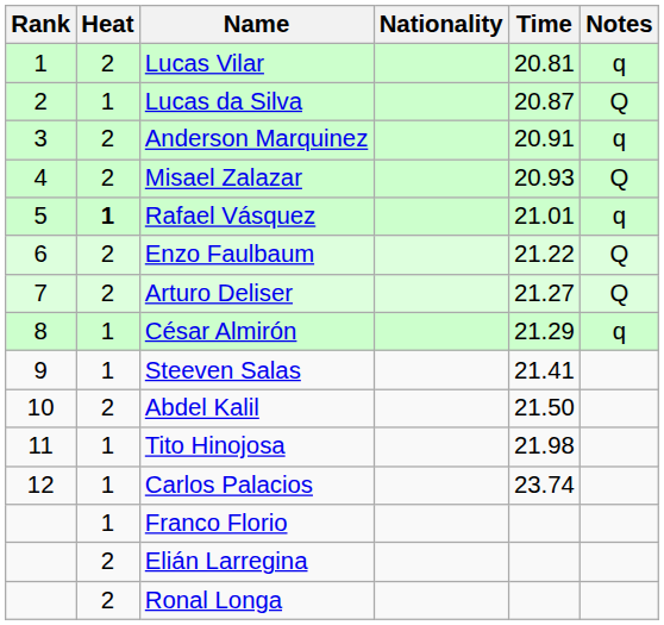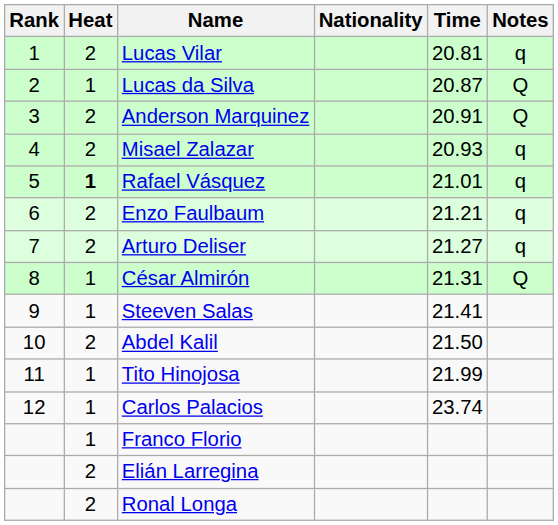 <table class="wikitable sortable" style="text-align:center">
 <tr>
 <th>Rank</th>
 <th>Heat</th>
 <th>Name</th>
 <th>Nationality</th>
 <th>Time</th>
 <th>Notes</th>
 </tr>
 <tr bgcolor=ccffcc>
 <td>1</td>
 <td>2</td>
 <td align=left><a href='#'>Lucas Vilar</a></td>
 <td align=left></td>
 <td>20.81</td>
 <td>q</td>
 </tr>
 <tr bgcolor=ccffcc>
 <td>2</td>
 <td>1</td>
 <td align=left><a href='#'>Lucas da Silva</a></td>
 <td align=left></td>
 <td>20.87</td>
 <td>Q</td>
 </tr>
 <tr bgcolor=ccffcc>
 <td>3</td>
 <td>2</td>
 <td align=left><a href='#'>Anderson Marquinez</a></td>
 <td align=left></td>
 <td>20.91</td>
-<td>q</td>
+<td>Q</td>
 </tr>
 <tr bgcolor=ccffcc>
 <td>4</td>
 <td>2</td>
 <td align=left><a href='#'>Misael Zalazar</a></td>
 <td align=left></td>
 <td>20.93</td>
-<td>Q</td>
+<td>q</td>
 </tr>
 <tr bgcolor=ccffcc>
 <td>5</td>
 <td><strong>1</strong></td>
 <td align=left><a href='#'>Rafael Vásquez</a></td>
 <td align=left></td>
 <td>21.01</td>
 <td>q</td>
 </tr>
 <tr bgcolor=ddffdd>
 <td>6</td>
 <td>2</td>
 <td align=left><a href='#'>Enzo Faulbaum</a></td>
 <td align=left></td>
-<td>21.22</td>
-<td>Q</td>
+<td>21.21</td>
+<td>q</td>
 </tr>
 <tr bgcolor=ddffdd>
 <td>7</td>
 <td>2</td>
 <td align=left><a href='#'>Arturo Deliser</a></td>
 <td align=left></td>
 <td>21.27</td>
-<td>Q</td>
+<td>q</td>
 </tr>
 <tr bgcolor=ccffcc>
 <td>8</td>
 <td>1</td>
 <td align=left><a href='#'>César Almirón</a></td>
 <td align=left></td>
-<td>21.29</td>
-<td>q</td>
+<td>21.31</td>
+<td>Q</td>
 </tr>
 <tr>
 <td>9</td>
 <td>1</td>
 <td align=left><a href='#'>Steeven Salas</a></td>
 <td align=left></td>
 <td>21.41</td>
 <td></td>
 </tr>
 <tr>
 <td>10</td>
 <td>2</td>
 <td align=left><a href='#'>Abdel Kalil</a></td>
 <td align=left></td>
 <td>21.50</td>
 <td></td>
 </tr>
 <tr>
 <td>11</td>
 <td>1</td>
 <td align=left><a href='#'>Tito Hinojosa</a></td>
 <td align=left></td>
-<td>21.98</td>
+<td>21.99</td>
 <td></td>
 </tr>
 <tr>
 <td>12</td>
 <td>1</td>
 <td align=left><a href='#'>Carlos Palacios</a></td>
 <td align=left></td>
 <td>23.74</td>
 <td></td>
 </tr>
 <tr>
 <td></td>
 <td>1</td>
 <td align=left><a href='#'>Franco Florio</a></td>
 <td align=left></td>
 <td></td>
 <td></td>
 </tr>
 <tr>
 <td></td>
 <td>2</td>
 <td align=left><a href='#'>Elián Larregina</a></td>
 <td align=left></td>
 <td></td>
 <td></td>
 </tr>
 <tr>
 <td></td>
 <td>2</td>
 <td align=left><a href='#'>Ronal Longa</a></td>
 <td align=left></td>
 <td></td>
 <td></td>
 </tr>
 </table>
